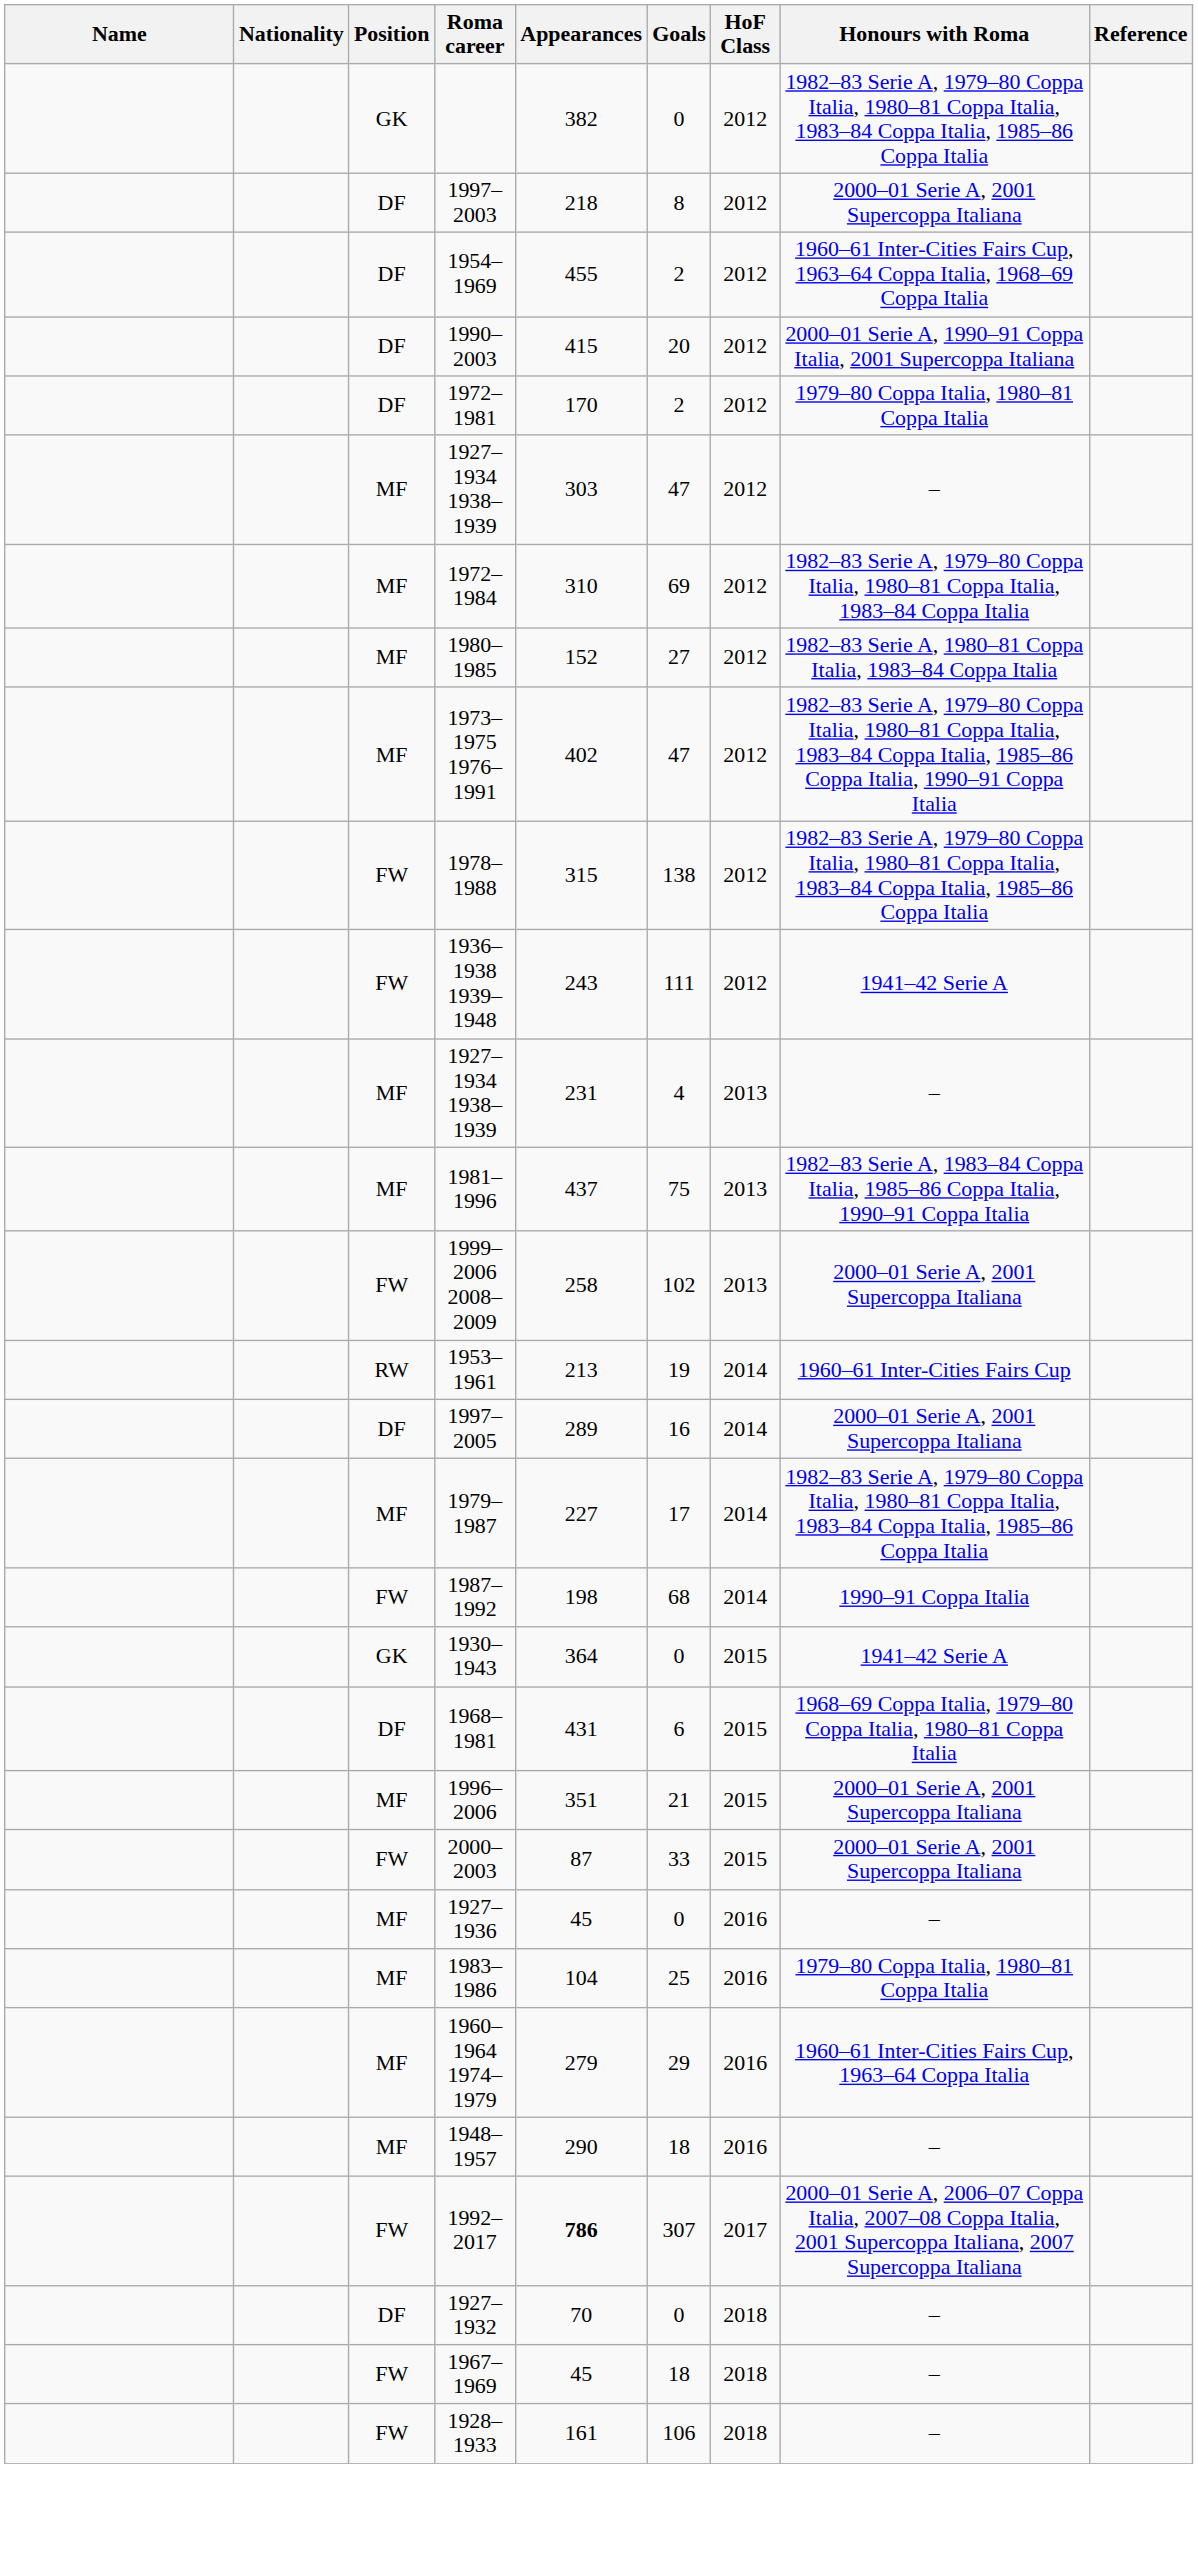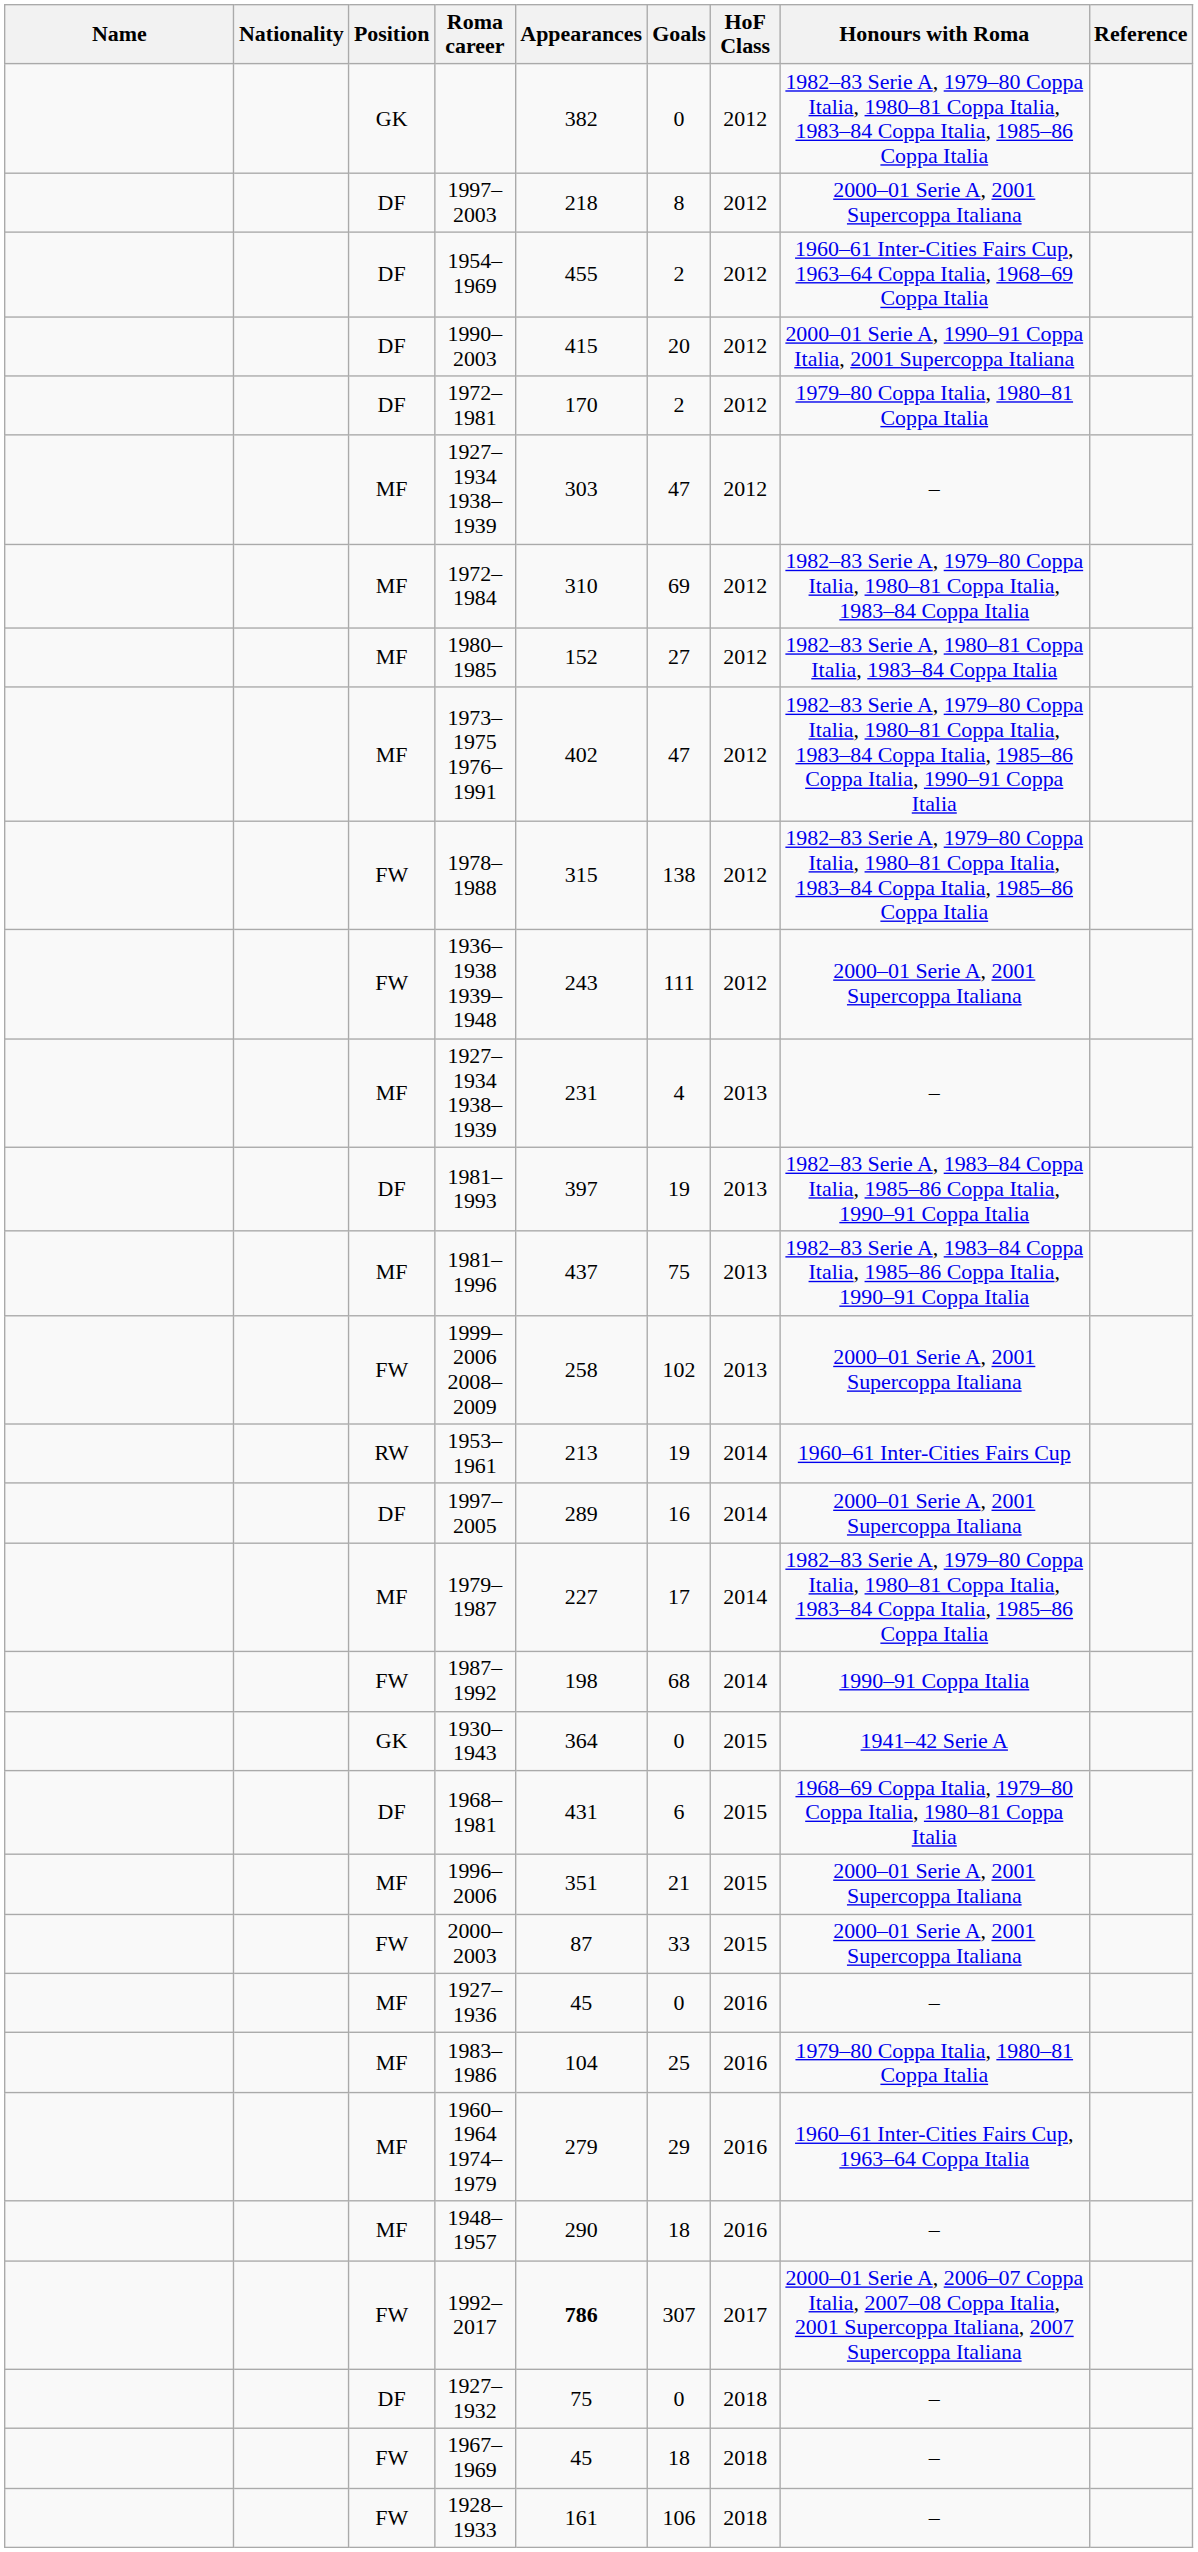 <table class="wikitable sortable" style="text-align: center;">
 <tr>
 <th style="width:10em">Name</th>
 <th>Nationality</th>
 <th>Position</th>
 <th>Roma career</th>
 <th>Appearances</th>
 <th>Goals</th>
 <th>HoF Class</th>
 <th>Honours with Roma</th>
 <th>Reference</th>
 </tr>
 <tr>
 <td align="left"></td>
 <td align="left"></td>
 <td>GK</td>
 <td></td>
 <td>382</td>
 <td>0</td>
 <td>2012</td>
 <td><a href='#'>1982–83 Serie A</a>, <a href='#'>1979–80 Coppa Italia</a>, <a href='#'>1980–81 Coppa Italia</a>, <a href='#'>1983–84 Coppa Italia</a>, <a href='#'>1985–86 Coppa Italia</a></td>
 <td></td>
 </tr>
 <tr>
 <td align="left"></td>
 <td align="left"></td>
 <td>DF</td>
 <td>1997–2003</td>
 <td>218</td>
 <td>8</td>
 <td>2012</td>
 <td><a href='#'>2000–01 Serie A</a>, <a href='#'>2001 Supercoppa Italiana</a></td>
 <td></td>
 </tr>
 <tr>
 <td align="left"></td>
 <td align="left"></td>
 <td>DF</td>
 <td>1954–1969</td>
 <td>455</td>
 <td>2</td>
 <td>2012</td>
 <td><a href='#'>1960–61 Inter-Cities Fairs Cup</a>, <a href='#'>1963–64 Coppa Italia</a>, <a href='#'>1968–69 Coppa Italia</a></td>
 <td></td>
 </tr>
 <tr>
 <td align="left"></td>
 <td align="left"></td>
 <td>DF</td>
 <td>1990–2003</td>
 <td>415</td>
 <td>20</td>
 <td>2012</td>
 <td><a href='#'>2000–01 Serie A</a>, <a href='#'>1990–91 Coppa Italia</a>, <a href='#'>2001 Supercoppa Italiana</a></td>
 <td></td>
 </tr>
 <tr>
 <td align="left"></td>
 <td align="left"></td>
 <td>DF</td>
 <td>1972–1981</td>
 <td>170</td>
 <td>2</td>
 <td>2012</td>
 <td><a href='#'>1979–80 Coppa Italia</a>, <a href='#'>1980–81 Coppa Italia</a></td>
 <td></td>
 </tr>
 <tr>
 <td align="left"></td>
 <td align="left"></td>
 <td>MF</td>
 <td>1927–1934<br>1938–1939</td>
 <td>303</td>
 <td>47</td>
 <td>2012</td>
 <td>–</td>
 <td></td>
 </tr>
 <tr>
 <td align="left"></td>
 <td align="left"></td>
 <td>MF</td>
 <td>1972–1984</td>
 <td>310</td>
 <td>69</td>
 <td>2012</td>
 <td><a href='#'>1982–83 Serie A</a>, <a href='#'>1979–80 Coppa Italia</a>, <a href='#'>1980–81 Coppa Italia</a>, <a href='#'>1983–84 Coppa Italia</a></td>
 <td></td>
 </tr>
 <tr>
 <td align="left"></td>
 <td align="left"></td>
 <td>MF</td>
 <td>1980–1985</td>
 <td>152</td>
 <td>27</td>
 <td>2012</td>
 <td><a href='#'>1982–83 Serie A</a>, <a href='#'>1980–81 Coppa Italia</a>, <a href='#'>1983–84 Coppa Italia</a></td>
 <td></td>
 </tr>
 <tr>
 <td align="left"></td>
 <td align="left"></td>
 <td>MF</td>
 <td>1973–1975<br>1976–1991</td>
 <td>402</td>
 <td>47</td>
 <td>2012</td>
 <td><a href='#'>1982–83 Serie A</a>, <a href='#'>1979–80 Coppa Italia</a>, <a href='#'>1980–81 Coppa Italia</a>, <a href='#'>1983–84 Coppa Italia</a>, <a href='#'>1985–86 Coppa Italia</a>, <a href='#'>1990–91 Coppa Italia</a></td>
 <td></td>
 </tr>
 <tr>
 <td align="left"></td>
 <td align="left"></td>
 <td>FW</td>
 <td>1978–1988</td>
 <td>315</td>
 <td>138</td>
 <td>2012</td>
 <td><a href='#'>1982–83 Serie A</a>, <a href='#'>1979–80 Coppa Italia</a>, <a href='#'>1980–81 Coppa Italia</a>, <a href='#'>1983–84 Coppa Italia</a>, <a href='#'>1985–86 Coppa Italia</a></td>
 <td></td>
 </tr>
 <tr>
 <td align="left"></td>
 <td align="left"></td>
 <td>FW</td>
 <td>1936–1938<br>1939–1948</td>
 <td>243</td>
 <td>111</td>
 <td>2012</td>
-<td><a href='#'>1941–42 Serie A</a></td>
+<td><a href='#'>2000–01 Serie A</a>, <a href='#'>2001 Supercoppa Italiana</a></td>
 <td></td>
 </tr>
 <tr>
 <td align="left"></td>
 <td align="left"></td>
 <td>MF</td>
 <td>1927–1934<br>1938–1939</td>
 <td>231</td>
 <td>4</td>
 <td>2013</td>
 <td>–</td>
+<td></td>
+</tr>
+<tr>
+<td align="left"></td>
+<td align="left"></td>
+<td>DF</td>
+<td>1981–1993</td>
+<td>397</td>
+<td>19</td>
+<td>2013</td>
+<td><a href='#'>1982–83 Serie A</a>, <a href='#'>1983–84 Coppa Italia</a>, <a href='#'>1985–86 Coppa Italia</a>, <a href='#'>1990–91 Coppa Italia</a></td>
 <td></td>
 </tr>
 <tr>
 <td align="left"></td>
 <td align="left"></td>
 <td>MF</td>
 <td>1981–1996</td>
 <td>437</td>
 <td>75</td>
 <td>2013</td>
 <td><a href='#'>1982–83 Serie A</a>, <a href='#'>1983–84 Coppa Italia</a>, <a href='#'>1985–86 Coppa Italia</a>, <a href='#'>1990–91 Coppa Italia</a></td>
 <td></td>
 </tr>
 <tr>
 <td align="left"></td>
 <td align="left"></td>
 <td>FW</td>
 <td>1999–2006<br>2008–2009</td>
 <td>258</td>
 <td>102</td>
 <td>2013</td>
 <td><a href='#'>2000–01 Serie A</a>, <a href='#'>2001 Supercoppa Italiana</a></td>
 <td></td>
 </tr>
 <tr>
 <td align="left"></td>
 <td align="left"><br></td>
 <td>RW</td>
 <td>1953–1961</td>
 <td>213</td>
 <td>19</td>
 <td>2014</td>
 <td><a href='#'>1960–61 Inter-Cities Fairs Cup</a></td>
 <td></td>
 </tr>
 <tr>
 <td align="left"></td>
 <td align="left"></td>
 <td>DF</td>
 <td>1997–2005</td>
 <td>289</td>
 <td>16</td>
 <td>2014</td>
 <td><a href='#'>2000–01 Serie A</a>, <a href='#'>2001 Supercoppa Italiana</a></td>
 <td></td>
 </tr>
 <tr>
 <td align="left"></td>
 <td align="left"></td>
 <td>MF</td>
 <td>1979–1987</td>
 <td>227</td>
 <td>17</td>
 <td>2014</td>
 <td><a href='#'>1982–83 Serie A</a>, <a href='#'>1979–80 Coppa Italia</a>, <a href='#'>1980–81 Coppa Italia</a>, <a href='#'>1983–84 Coppa Italia</a>, <a href='#'>1985–86 Coppa Italia</a></td>
 <td></td>
 </tr>
 <tr>
 <td align="left"></td>
 <td align="left"></td>
 <td>FW</td>
 <td>1987–1992</td>
 <td>198</td>
 <td>68</td>
 <td>2014</td>
 <td><a href='#'>1990–91 Coppa Italia</a></td>
 <td></td>
 </tr>
 <tr>
 <td align="left"></td>
 <td align="left"></td>
 <td>GK</td>
 <td>1930–1943</td>
 <td>364</td>
 <td>0</td>
 <td>2015</td>
 <td><a href='#'>1941–42 Serie A</a></td>
 <td></td>
 </tr>
 <tr>
 <td align="left"></td>
 <td align="left"></td>
 <td>DF</td>
 <td>1968–1981</td>
 <td>431</td>
 <td>6</td>
 <td>2015</td>
 <td><a href='#'>1968–69 Coppa Italia</a>, <a href='#'>1979–80 Coppa Italia</a>, <a href='#'>1980–81 Coppa Italia</a></td>
 <td></td>
 </tr>
 <tr>
 <td align="left"></td>
 <td align="left"></td>
 <td>MF</td>
 <td>1996–2006</td>
 <td>351</td>
 <td>21</td>
 <td>2015</td>
 <td><a href='#'>2000–01 Serie A</a>, <a href='#'>2001 Supercoppa Italiana</a></td>
 <td></td>
 </tr>
 <tr>
 <td align="left"></td>
 <td align="left"></td>
 <td>FW</td>
 <td>2000–2003</td>
 <td>87</td>
 <td>33</td>
 <td>2015</td>
 <td><a href='#'>2000–01 Serie A</a>, <a href='#'>2001 Supercoppa Italiana</a></td>
 <td></td>
 </tr>
 <tr>
 <td align="left"></td>
 <td align="left"></td>
 <td>MF</td>
 <td>1927–1936</td>
 <td>45</td>
 <td>0</td>
 <td>2016</td>
 <td>–</td>
 <td></td>
 </tr>
 <tr>
 <td align="left"></td>
 <td align="left"></td>
 <td>MF</td>
 <td>1983–1986</td>
 <td>104</td>
 <td>25</td>
 <td>2016</td>
 <td><a href='#'>1979–80 Coppa Italia</a>, <a href='#'>1980–81 Coppa Italia</a></td>
 <td></td>
 </tr>
 <tr>
 <td align="left"></td>
 <td align="left"></td>
 <td>MF</td>
 <td>1960–1964<br>1974–1979</td>
 <td>279</td>
 <td>29</td>
 <td>2016</td>
 <td><a href='#'>1960–61 Inter-Cities Fairs Cup</a>, <a href='#'>1963–64 Coppa Italia</a></td>
 <td></td>
 </tr>
 <tr>
 <td align="left"></td>
 <td align="left"></td>
 <td>MF</td>
 <td>1948–1957</td>
 <td>290</td>
 <td>18</td>
 <td>2016</td>
 <td>–</td>
 <td></td>
 </tr>
 <tr>
 <td align="left"></td>
 <td align="left"></td>
 <td>FW</td>
 <td>1992–2017</td>
 <td><strong>786</strong></td>
 <td>307</td>
 <td>2017</td>
 <td><a href='#'>2000–01 Serie A</a>, <a href='#'>2006–07 Coppa Italia</a>, <a href='#'>2007–08 Coppa Italia</a>, <a href='#'>2001 Supercoppa Italiana</a>, <a href='#'>2007 Supercoppa Italiana</a></td>
 <td></td>
 </tr>
 <tr>
 <td align="left"></td>
 <td align="left"></td>
 <td>DF</td>
 <td>1927–1932</td>
-<td>70</td>
+<td>75</td>
 <td>0</td>
 <td>2018</td>
 <td>–</td>
 <td></td>
 </tr>
 <tr>
 <td align="left"></td>
 <td align="left"></td>
 <td>FW</td>
 <td>1967–1969</td>
 <td>45</td>
 <td>18</td>
 <td>2018</td>
 <td>–</td>
 <td></td>
 </tr>
 <tr>
 <td align="left"></td>
 <td align="left"></td>
 <td>FW</td>
 <td>1928–1933</td>
 <td>161</td>
 <td>106</td>
 <td>2018</td>
 <td>–</td>
 <td></td>
 </tr>
 </table>
